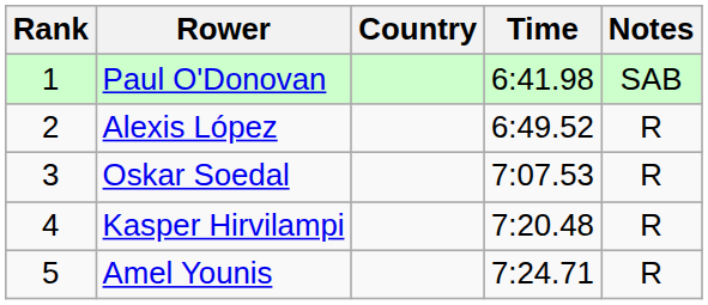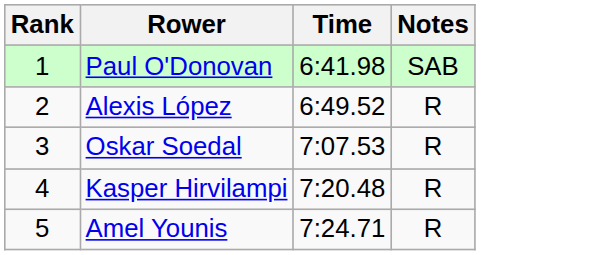 <table class="wikitable" style="text-align:center">
 <tr>
 <th>Rank</th>
 <th>Rower</th>
-<th>Country</th>
 <th>Time</th>
 <th>Notes</th>
 </tr>
 <tr bgcolor=ccffcc>
 <td>1</td>
 <td align="left"><a href='#'>Paul O'Donovan</a></td>
-<td align="left"></td>
 <td>6:41.98</td>
 <td>SAB</td>
 </tr>
 <tr>
 <td>2</td>
 <td align="left"><a href='#'>Alexis López</a></td>
-<td align="left"></td>
 <td>6:49.52</td>
 <td>R</td>
 </tr>
 <tr>
 <td>3</td>
 <td align="left"><a href='#'>Oskar Soedal</a></td>
-<td align="left"></td>
 <td>7:07.53</td>
 <td>R</td>
 </tr>
 <tr>
 <td>4</td>
 <td align="left"><a href='#'>Kasper Hirvilampi</a></td>
-<td align="left"></td>
 <td>7:20.48</td>
 <td>R</td>
 </tr>
 <tr>
 <td>5</td>
 <td align="left"><a href='#'>Amel Younis</a></td>
-<td align="left"></td>
 <td>7:24.71</td>
 <td>R</td>
 </tr>
 </table>
